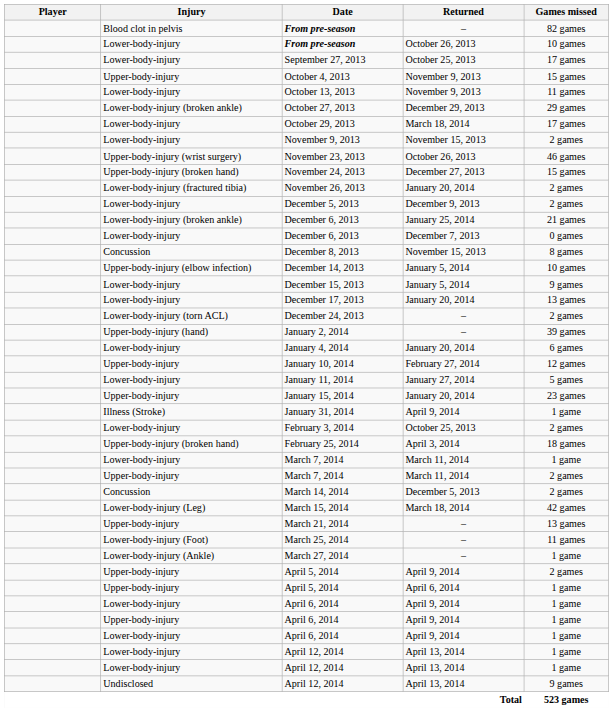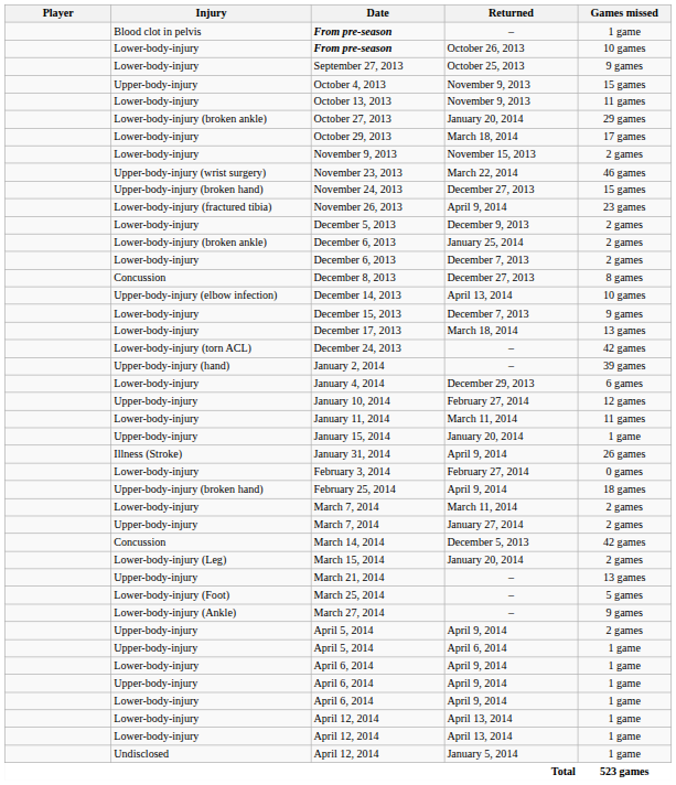 <table class="wikitable sortable" style="width:60em; border:0;">
 <tr>
 <th width=16%>Player</th>
 <th width=30% class=unsortable>Injury</th>
 <th width=20% class=unsortable>Date</th>
 <th width=20% class=unsortable>Returned</th>
 <th width=14% class=unsortable>Games missed</th>
 </tr>
 <tr>
 <td></td>
 <td>Blood clot in pelvis</td>
 <td><strong><em>From pre-season</em></strong></td>
 <td align=center>–</td>
-<td align=center>82 games</td>
+<td align=center>1 game</td>
 </tr>
 <tr>
 <td></td>
 <td>Lower-body-injury</td>
 <td><strong><em>From pre-season</em></strong></td>
 <td>October 26, 2013</td>
 <td align=center>10 games</td>
 </tr>
 <tr>
 <td></td>
 <td>Lower-body-injury</td>
 <td>September 27, 2013</td>
 <td>October 25, 2013</td>
-<td align=center>17 games</td>
+<td align=center>9 games</td>
 </tr>
 <tr>
 <td></td>
 <td>Upper-body-injury</td>
 <td>October 4, 2013</td>
 <td>November 9, 2013</td>
 <td align=center>15 games</td>
 </tr>
 <tr>
 <td></td>
 <td>Lower-body-injury</td>
 <td>October 13, 2013</td>
 <td>November 9, 2013</td>
 <td align=center>11 games</td>
 </tr>
 <tr>
 <td></td>
 <td>Lower-body-injury (broken ankle)</td>
 <td>October 27, 2013</td>
-<td>December 29, 2013</td>
+<td>January 20, 2014</td>
 <td align=center>29 games</td>
 </tr>
 <tr>
 <td></td>
 <td>Lower-body-injury</td>
 <td>October 29, 2013</td>
 <td>March 18, 2014</td>
 <td align=center>17 games</td>
 </tr>
 <tr>
 <td></td>
 <td>Lower-body-injury</td>
 <td>November 9, 2013</td>
 <td>November 15, 2013</td>
 <td align=center>2 games</td>
 </tr>
 <tr>
 <td></td>
 <td>Upper-body-injury (wrist surgery)</td>
 <td>November 23, 2013</td>
-<td>October 26, 2013</td>
+<td>March 22, 2014</td>
 <td align=center>46 games</td>
 </tr>
 <tr>
 <td></td>
 <td>Upper-body-injury (broken hand)</td>
 <td>November 24, 2013</td>
 <td>December 27, 2013</td>
 <td align=center>15 games</td>
 </tr>
 <tr>
 <td></td>
 <td>Lower-body-injury (fractured tibia)</td>
 <td>November 26, 2013</td>
-<td>January 20, 2014</td>
-<td align=center>2 games</td>
+<td>April 9, 2014</td>
+<td align=center>23 games</td>
 </tr>
 <tr>
 <td></td>
 <td>Lower-body-injury</td>
 <td>December 5, 2013</td>
 <td>December 9, 2013</td>
 <td align=center>2 games</td>
 </tr>
 <tr>
 <td></td>
 <td>Lower-body-injury (broken ankle)</td>
 <td>December 6, 2013</td>
 <td>January 25, 2014</td>
-<td align=center>21 games</td>
+<td align=center>2 games</td>
 </tr>
 <tr>
 <td></td>
 <td>Lower-body-injury</td>
 <td>December 6, 2013</td>
 <td>December 7, 2013</td>
-<td align=center>0 games</td>
+<td align=center>2 games</td>
 </tr>
 <tr>
 <td></td>
 <td>Concussion</td>
 <td>December 8, 2013</td>
-<td>November 15, 2013</td>
+<td>December 27, 2013</td>
 <td align=center>8 games</td>
 </tr>
 <tr>
 <td></td>
 <td>Upper-body-injury (elbow infection)</td>
 <td>December 14, 2013</td>
-<td>January 5, 2014</td>
+<td>April 13, 2014</td>
 <td align=center>10 games</td>
 </tr>
 <tr>
 <td></td>
 <td>Lower-body-injury</td>
 <td>December 15, 2013</td>
-<td>January 5, 2014</td>
+<td>December 7, 2013</td>
 <td align=center>9 games</td>
 </tr>
 <tr>
 <td></td>
 <td>Lower-body-injury</td>
 <td>December 17, 2013</td>
-<td>January 20, 2014</td>
+<td>March 18, 2014</td>
 <td align=center>13 games</td>
 </tr>
 <tr>
 <td></td>
 <td>Lower-body-injury (torn ACL)</td>
 <td>December 24, 2013</td>
 <td align=center>–</td>
-<td align=center>2 games</td>
+<td align=center>42 games</td>
 </tr>
 <tr>
 <td></td>
 <td>Upper-body-injury (hand)</td>
 <td>January 2, 2014</td>
 <td align=center>–</td>
 <td align=center>39 games</td>
 </tr>
 <tr>
 <td></td>
 <td>Lower-body-injury</td>
 <td>January 4, 2014</td>
-<td>January 20, 2014</td>
+<td>December 29, 2013</td>
 <td align=center>6 games</td>
 </tr>
 <tr>
 <td></td>
 <td>Upper-body-injury</td>
 <td>January 10, 2014</td>
 <td>February 27, 2014</td>
 <td align=center>12 games</td>
 </tr>
 <tr>
 <td></td>
 <td>Lower-body-injury</td>
 <td>January 11, 2014</td>
-<td>January 27, 2014</td>
-<td align=center>5 games</td>
+<td>March 11, 2014</td>
+<td align=center>11 games</td>
 </tr>
 <tr>
 <td></td>
 <td>Upper-body-injury</td>
 <td>January 15, 2014</td>
 <td>January 20, 2014</td>
-<td align=center>23 games</td>
+<td align=center>1 game</td>
 </tr>
 <tr>
 <td></td>
 <td>Illness (Stroke)</td>
 <td>January 31, 2014</td>
 <td>April 9, 2014</td>
-<td align=center>1 game</td>
+<td align=center>26 games</td>
 </tr>
 <tr>
 <td></td>
 <td>Lower-body-injury</td>
 <td>February 3, 2014</td>
-<td>October 25, 2013</td>
-<td align=center>2 games</td>
+<td>February 27, 2014</td>
+<td align=center>0 games</td>
 </tr>
 <tr>
 <td></td>
 <td>Upper-body-injury (broken hand)</td>
 <td>February 25, 2014</td>
-<td>April 3, 2014</td>
+<td>April 9, 2014</td>
 <td align=center>18 games</td>
 </tr>
 <tr>
 <td></td>
 <td>Lower-body-injury</td>
 <td>March 7, 2014</td>
 <td>March 11, 2014</td>
-<td align=center>1 game</td>
+<td align=center>2 games</td>
 </tr>
 <tr>
 <td></td>
 <td>Upper-body-injury</td>
 <td>March 7, 2014</td>
-<td>March 11, 2014</td>
+<td>January 27, 2014</td>
 <td align=center>2 games</td>
 </tr>
 <tr>
 <td></td>
 <td>Concussion</td>
 <td>March 14, 2014</td>
 <td>December 5, 2013</td>
-<td align=center>2 games</td>
+<td align=center>42 games</td>
 </tr>
 <tr>
 <td></td>
 <td>Lower-body-injury (Leg)</td>
 <td>March 15, 2014</td>
-<td>March 18, 2014</td>
-<td align=center>42 games</td>
+<td>January 20, 2014</td>
+<td align=center>2 games</td>
 </tr>
 <tr>
 <td></td>
 <td>Upper-body-injury</td>
 <td>March 21, 2014</td>
 <td align=center>–</td>
 <td align=center>13 games</td>
 </tr>
 <tr>
 <td></td>
 <td>Lower-body-injury (Foot)</td>
 <td>March 25, 2014</td>
 <td align=center>–</td>
-<td align=center>11 games</td>
+<td align=center>5 games</td>
 </tr>
 <tr>
 <td></td>
 <td>Lower-body-injury (Ankle)</td>
 <td>March 27, 2014</td>
 <td align=center>–</td>
-<td align=center>1 game</td>
+<td align=center>9 games</td>
 </tr>
 <tr>
 <td></td>
 <td>Upper-body-injury</td>
 <td>April 5, 2014</td>
 <td>April 9, 2014</td>
 <td align=center>2 games</td>
 </tr>
 <tr>
 <td></td>
 <td>Upper-body-injury</td>
 <td>April 5, 2014</td>
 <td>April 6, 2014</td>
 <td align=center>1 game</td>
 </tr>
 <tr>
 <td></td>
 <td>Lower-body-injury</td>
 <td>April 6, 2014</td>
 <td>April 9, 2014</td>
 <td align=center>1 game</td>
 </tr>
 <tr>
 <td></td>
 <td>Upper-body-injury</td>
 <td>April 6, 2014</td>
 <td>April 9, 2014</td>
 <td align=center>1 game</td>
 </tr>
 <tr>
 <td></td>
 <td>Lower-body-injury</td>
 <td>April 6, 2014</td>
 <td>April 9, 2014</td>
 <td align=center>1 game</td>
 </tr>
 <tr>
 <td></td>
 <td>Lower-body-injury</td>
 <td>April 12, 2014</td>
 <td>April 13, 2014</td>
 <td align=center>1 game</td>
 </tr>
 <tr>
 <td></td>
 <td>Lower-body-injury</td>
 <td>April 12, 2014</td>
 <td>April 13, 2014</td>
 <td align=center>1 game</td>
 </tr>
 <tr>
 <td></td>
 <td>Undisclosed</td>
 <td>April 12, 2014</td>
-<td>April 13, 2014</td>
-<td align=center>9 games</td>
+<td>January 5, 2014</td>
+<td align=center>1 game</td>
 </tr>
 <tr style="background:#FFF; font-weight:bold;" class=sortbottom>
 <td colspan=4 style="text-align:right; border:0;">Total</td>
 <td style="text-align:center; border:0;">523 games</td>
 </tr>
 </table>
